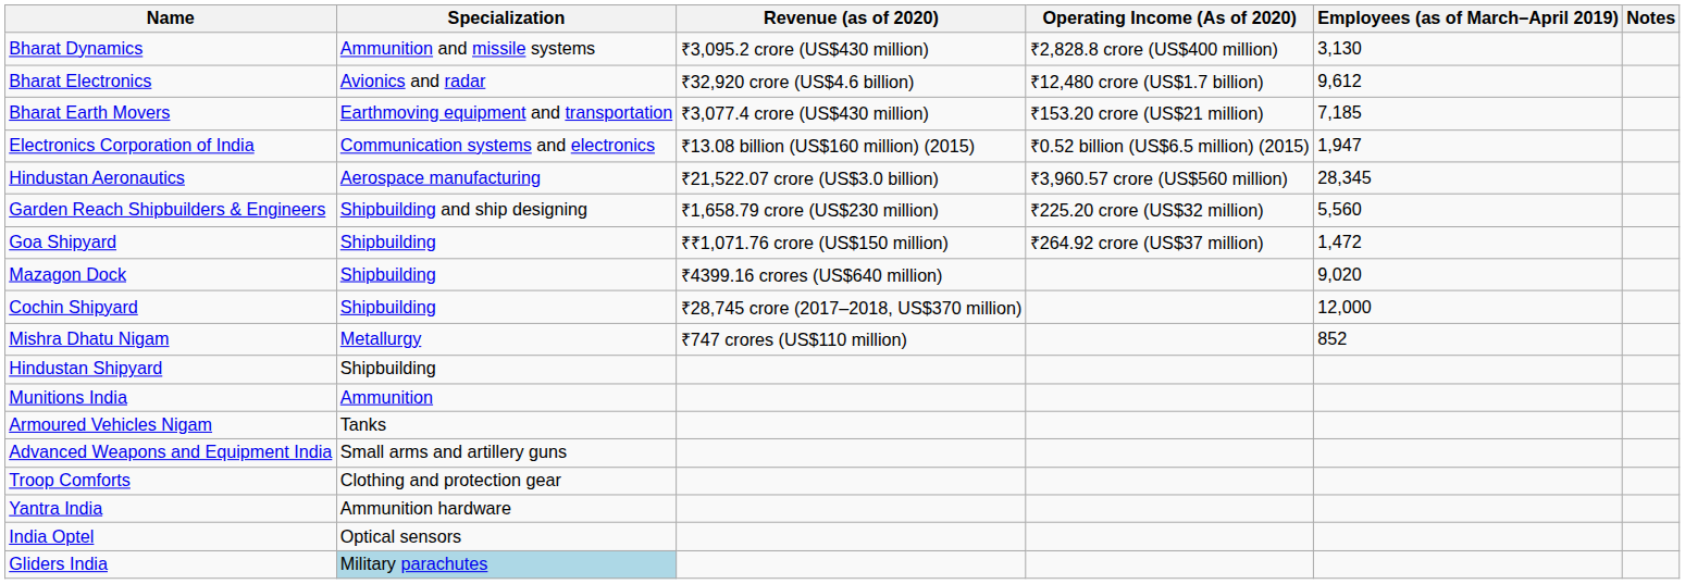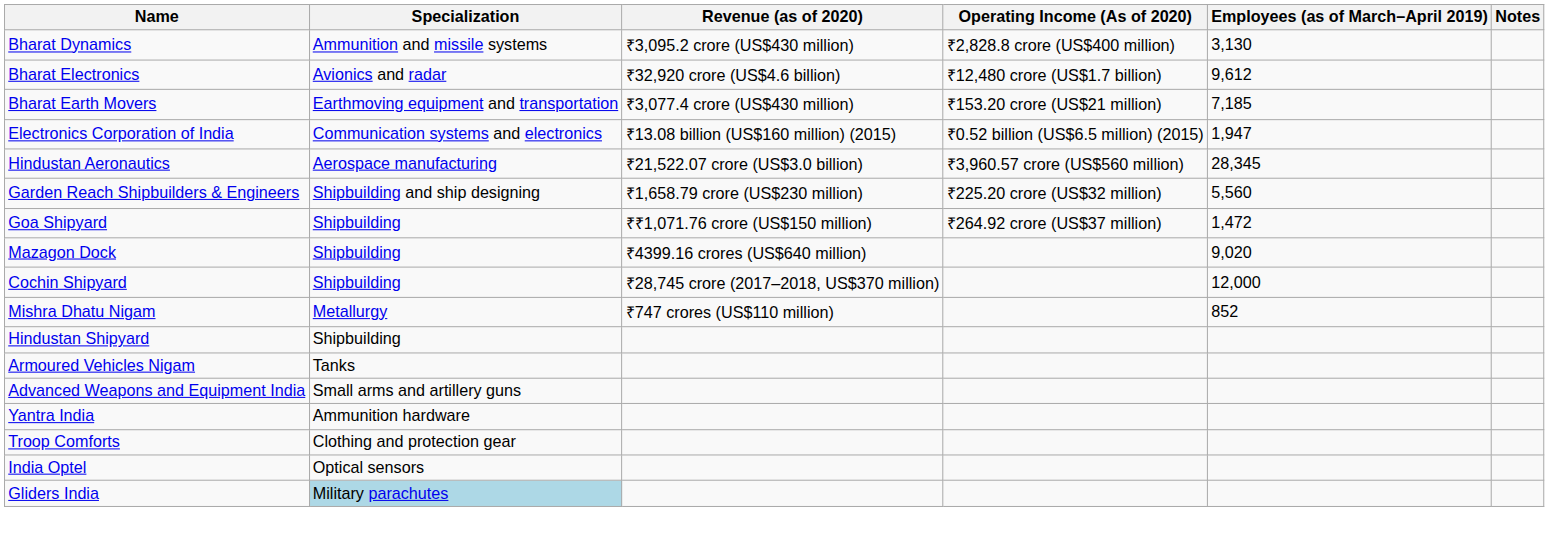 <table class="wikitable sortable">
 <tr>
 <th>Name</th>
 <th>Specialization</th>
 <th>Revenue (as of 2020)</th>
 <th>Operating Income (As of 2020)</th>
 <th>Employees (as of March–April 2019)</th>
 <th>Notes</th>
 </tr>
 <tr>
 <td><a href='#'>Bharat Dynamics</a></td>
 <td><a href='#'>Ammunition</a> and <a href='#'>missile</a> systems</td>
 <td>₹3,095.2 crore (US$430 million)</td>
 <td>₹2,828.8 crore (US$400 million)</td>
 <td>3,130</td>
 <td></td>
 </tr>
 <tr>
 <td><a href='#'>Bharat Electronics</a></td>
 <td><a href='#'>Avionics</a> and <a href='#'>radar</a></td>
 <td>₹32,920 crore (US$4.6 billion)</td>
 <td>₹12,480 crore (US$1.7 billion)</td>
 <td>9,612</td>
 <td></td>
 </tr>
 <tr>
 <td><a href='#'>Bharat Earth Movers</a></td>
 <td><a href='#'>Earthmoving equipment</a> and <a href='#'>transportation</a></td>
 <td>₹3,077.4 crore (US$430 million)</td>
 <td>₹153.20 crore (US$21 million)</td>
 <td>7,185</td>
 <td></td>
 </tr>
 <tr>
 <td><a href='#'>Electronics Corporation of India</a></td>
 <td><a href='#'>Communication systems</a> and <a href='#'>electronics</a></td>
 <td>₹13.08 billion (US$160 million) (2015)</td>
 <td>₹0.52 billion (US$6.5 million) (2015)</td>
 <td>1,947</td>
 <td></td>
 </tr>
 <tr>
 <td><a href='#'>Hindustan Aeronautics</a></td>
 <td><a href='#'>Aerospace manufacturing</a></td>
 <td>₹21,522.07 crore (US$3.0 billion)</td>
 <td>₹3,960.57 crore (US$560 million)</td>
 <td>28,345</td>
 <td></td>
 </tr>
 <tr>
 <td><a href='#'>Garden Reach Shipbuilders & Engineers</a></td>
 <td><a href='#'>Shipbuilding</a> and ship designing</td>
 <td>₹1,658.79 crore (US$230 million)</td>
 <td>₹225.20 crore (US$32 million)</td>
 <td>5,560</td>
 <td></td>
 </tr>
 <tr>
 <td><a href='#'>Goa Shipyard</a></td>
 <td><a href='#'>Shipbuilding</a></td>
 <td>₹₹1,071.76 crore (US$150 million)</td>
 <td>₹264.92 crore (US$37 million)</td>
 <td>1,472</td>
 <td></td>
 </tr>
 <tr>
 <td><a href='#'>Mazagon Dock</a></td>
 <td><a href='#'>Shipbuilding</a></td>
 <td>₹4399.16 crores (US$640 million)</td>
 <td></td>
 <td>9,020</td>
 <td></td>
 </tr>
 <tr>
 <td><a href='#'>Cochin Shipyard</a></td>
 <td><a href='#'>Shipbuilding</a></td>
 <td>₹28,745 crore (2017–2018, US$370 million)</td>
 <td></td>
 <td>12,000</td>
 <td></td>
 </tr>
 <tr>
 <td><a href='#'>Mishra Dhatu Nigam</a></td>
 <td><a href='#'>Metallurgy</a></td>
 <td>₹747 crores (US$110 million)</td>
 <td></td>
 <td>852</td>
 <td></td>
 </tr>
 <tr>
 <td><a href='#'>Hindustan Shipyard</a></td>
 <td>Shipbuilding</td>
 <td></td>
 <td></td>
 <td></td>
 <td></td>
 </tr>
 <tr>
-<td><a href='#'>Munitions India</a></td>
-<td><a href='#'>Ammunition</a></td>
-<td></td>
-<td></td>
-<td></td>
-<td></td>
-</tr>
-<tr>
 <td><a href='#'>Armoured Vehicles Nigam</a></td>
 <td>Tanks</td>
 <td></td>
 <td></td>
 <td></td>
 <td></td>
 </tr>
 <tr>
 <td><a href='#'>Advanced Weapons and Equipment India</a></td>
 <td>Small arms and artillery guns</td>
 <td></td>
 <td></td>
 <td></td>
 <td></td>
 </tr>
 <tr>
-<td><a href='#'>Troop Comforts</a></td>
-<td>Clothing and protection gear</td>
+<td><a href='#'>Yantra India</a></td>
+<td>Ammunition hardware</td>
 <td></td>
 <td></td>
 <td></td>
 <td></td>
 </tr>
 <tr>
-<td><a href='#'>Yantra India</a></td>
-<td>Ammunition hardware</td>
+<td><a href='#'>Troop Comforts</a></td>
+<td>Clothing and protection gear</td>
 <td></td>
 <td></td>
 <td></td>
 <td></td>
 </tr>
 <tr>
 <td><a href='#'>India Optel</a></td>
 <td>Optical sensors</td>
 <td></td>
 <td></td>
 <td></td>
 <td></td>
 </tr>
 <tr>
 <td><a href='#'>Gliders India</a></td>
 <td style="background: lightblue;">Military <a href='#'>parachutes</a></td>
 <td></td>
 <td></td>
 <td></td>
 <td></td>
 </tr>
 </table>
